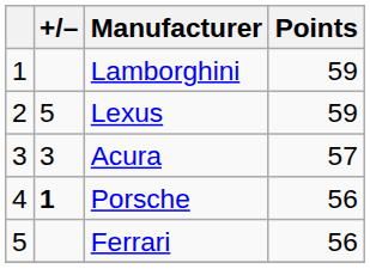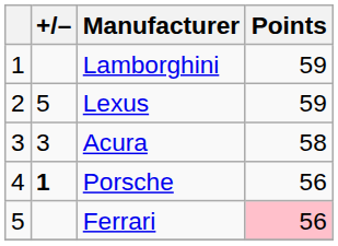 <table class="wikitable" style="font-size: 95%;">
 <tr>
 <th scope="col"></th>
 <th scope="col">+/–</th>
 <th scope="col">Manufacturer</th>
 <th scope="col">Points</th>
 </tr>
 <tr>
 <td align=center>1</td>
 <td align="left"></td>
 <td> <a href='#'>Lamborghini</a></td>
 <td align=right>59</td>
 </tr>
 <tr>
 <td align=center>2</td>
 <td align="left"> 5</td>
 <td> <a href='#'>Lexus</a></td>
 <td align=right>59</td>
 </tr>
 <tr>
 <td align=center>3</td>
 <td align="left"> 3</td>
 <td> <a href='#'>Acura</a></td>
-<td align=right>57</td>
+<td align=right>58</td>
 </tr>
 <tr>
 <td align=center>4</td>
 <td align="left"><strong> 1</strong></td>
 <td> <a href='#'>Porsche</a></td>
 <td align=right>56</td>
 </tr>
 <tr>
 <td align=center>5</td>
 <td align="left"></td>
 <td> <a href='#'>Ferrari</a></td>
-<td align=right>56</td>
+<td align=right style="background: pink;">56</td>
 </tr>
 <tr>
 </tr>
 </table>
